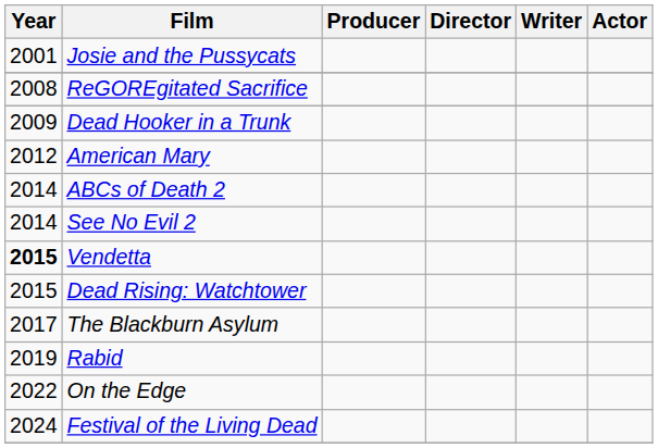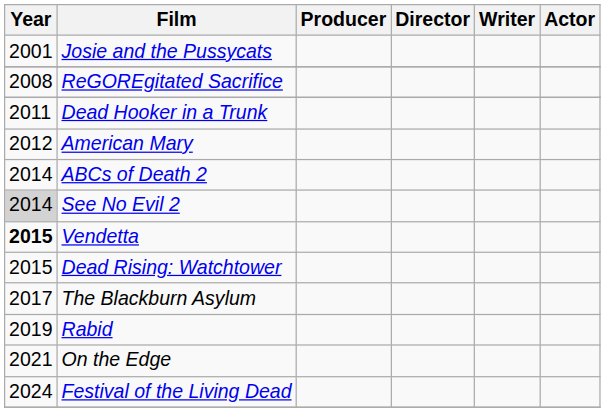 <table class="wikitable">
 <tr>
 <th>Year</th>
 <th>Film</th>
 <th>Producer</th>
 <th>Director</th>
 <th>Writer</th>
 <th>Actor</th>
 </tr>
 <tr>
 <td>2001</td>
 <td><em><a href='#'>Josie and the Pussycats</a></em></td>
 <td></td>
 <td></td>
 <td></td>
 <td></td>
 </tr>
 <tr>
 </tr>
 <tr>
 <td>2008</td>
 <td><em><a href='#'>ReGOREgitated Sacrifice</a></em></td>
 <td></td>
 <td></td>
 <td></td>
 <td></td>
 </tr>
 <tr>
 </tr>
 <tr>
-<td>2009</td>
+<td>2011</td>
 <td><em><a href='#'>Dead Hooker in a Trunk</a></em></td>
 <td></td>
 <td></td>
 <td></td>
 <td></td>
 </tr>
 <tr>
 <td>2012</td>
 <td><em><a href='#'>American Mary</a></em></td>
 <td></td>
 <td></td>
 <td></td>
 <td></td>
 </tr>
 <tr>
 <td>2014</td>
 <td><em><a href='#'>ABCs of Death 2</a></em></td>
 <td></td>
 <td></td>
 <td></td>
 <td></td>
 </tr>
 <tr>
-<td>2014</td>
+<td style="background: lightgrey;">2014</td>
 <td><em><a href='#'>See No Evil 2</a></em></td>
 <td></td>
 <td></td>
 <td></td>
 <td></td>
 </tr>
 <tr>
 <td><strong>2015</strong></td>
 <td><em><a href='#'>Vendetta</a></em></td>
 <td></td>
 <td></td>
 <td></td>
 <td></td>
 </tr>
 <tr>
 <td>2015</td>
 <td><em><a href='#'>Dead Rising: Watchtower</a></em></td>
 <td></td>
 <td></td>
 <td></td>
 <td></td>
 </tr>
 <tr>
 <td>2017</td>
 <td><em>The Blackburn Asylum</em></td>
 <td></td>
 <td></td>
 <td></td>
 <td></td>
 </tr>
 <tr>
 <td>2019</td>
 <td><em><a href='#'>Rabid</a></em></td>
 <td></td>
 <td {{center></td>
 <td {{center></td>
 <td></td>
 </tr>
 <tr>
-<td>2022</td>
+<td>2021</td>
 <td><em>On the Edge</em></td>
 <td></td>
 <td></td>
 <td></td>
 <td></td>
 </tr>
 <tr>
 <td>2024</td>
 <td><em><a href='#'>Festival of the Living Dead</a></em></td>
 <td></td>
 <td></td>
 <td></td>
 <td></td>
 </tr>
 <tr>
 </tr>
 </table>
